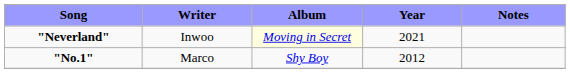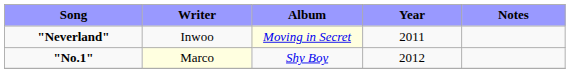 <table class="wikitable" style="margin:0.5em auto; clear:both; font-size:.9em; text-align:center; width:100%">
 <tr>
 <th width="500" style="background: #99F;">Song</th>
 <th width="500" style="background: #99F;">Writer</th>
 <th width="500" style="background: #99F;">Album</th>
 <th width="500" style="background: #99F;">Year</th>
 <th width="500" style="background: #99F;">Notes</th>
 </tr>
 <tr>
 <td><strong>"Neverland"</strong> </td>
 <td>Inwoo </td>
 <td style="background: lightyellow;"><em><a href='#'>Moving in Secret</a></em></td>
-<td>2021</td>
+<td>2011</td>
 <td></td>
 </tr>
 <tr>
 <td><strong>"No.1"</strong> </td>
-<td>Marco </td>
+<td style="background: lightyellow;">Marco </td>
 <td><em><a href='#'>Shy Boy</a></em></td>
 <td>2012</td>
 <td></td>
 </tr>
 <tr>
 </tr>
 </table>
